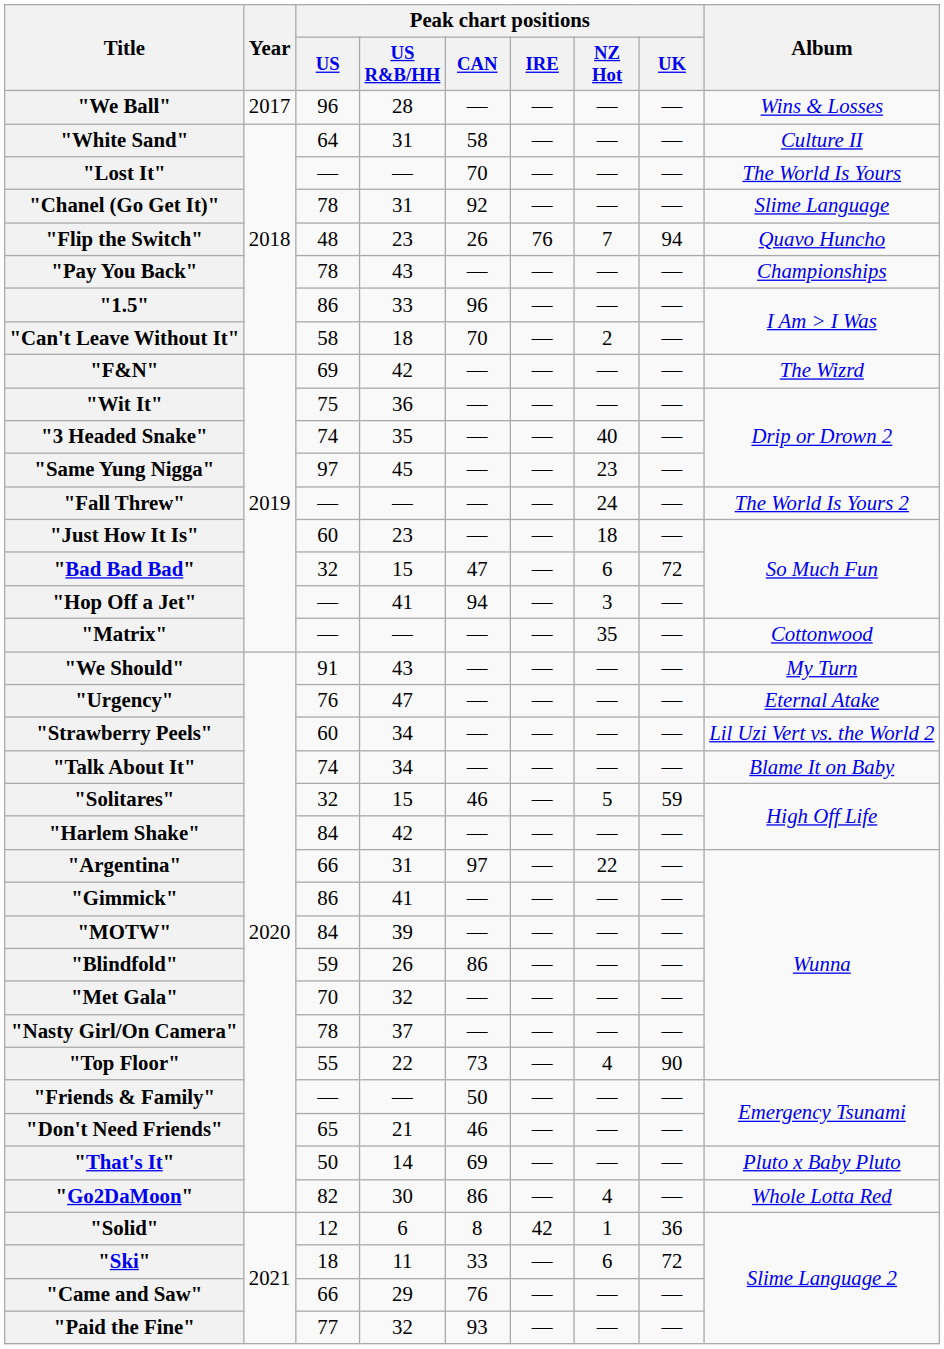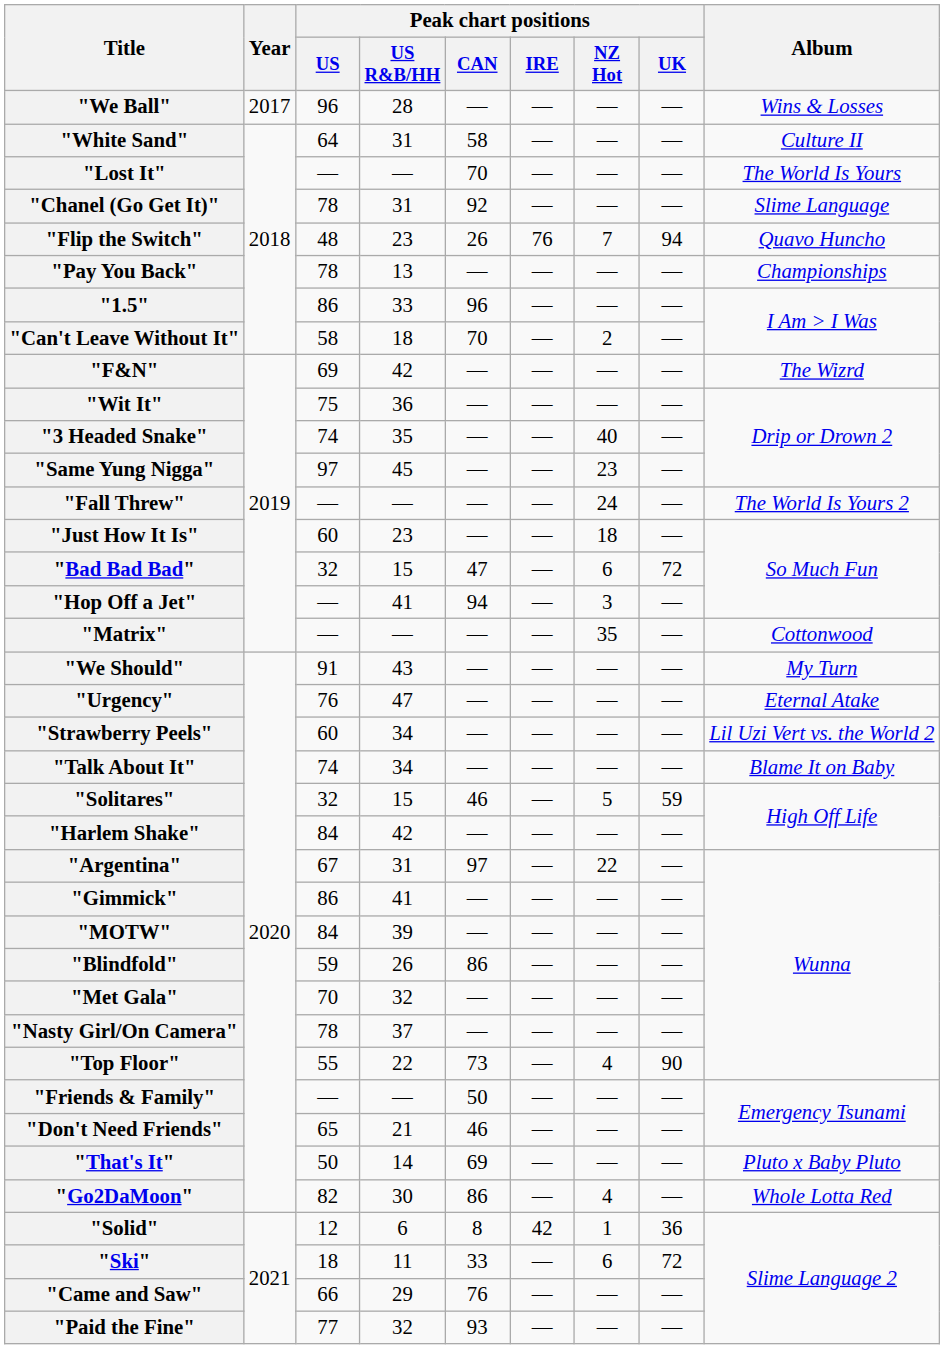 <table class="wikitable plainrowheaders" style="text-align: center;">
 <tr>
 <th rowspan="2">Title</th>
 <th rowspan="2">Year</th>
 <th colspan="6">Peak chart positions</th>
 <th rowspan="2">Album</th>
 </tr>
 <tr>
 <th scope="col" style="width:3em;font-size:90%;"><a href='#'>US</a></th>
 <th scope="col" style="width:3em;font-size:90%;"><a href='#'>US</a><br><a href='#'>R&B/HH</a></th>
 <th scope="col" style="width:3em;font-size:90%;"><a href='#'>CAN</a></th>
 <th scope="col" style="width:3em;font-size:90%;"><a href='#'>IRE</a></th>
 <th scope="col" style="width:3em;font-size:90%;"><a href='#'>NZ</a><br><a href='#'>Hot</a></th>
 <th scope="col" style="width:3em;font-size:90%;"><a href='#'>UK</a></th>
 </tr>
 <tr>
 <th scope="row">"We Ball"<br></th>
 <td>2017</td>
 <td>96</td>
 <td>28</td>
 <td>—</td>
 <td>—</td>
 <td>—</td>
 <td>—</td>
 <td><em><a href='#'>Wins & Losses</a></em></td>
 </tr>
 <tr>
 <th scope="row">"White Sand"<br></th>
 <td rowspan="7">2018</td>
 <td>64</td>
 <td>31</td>
 <td>58</td>
 <td>—</td>
 <td>—</td>
 <td>—</td>
 <td><em><a href='#'>Culture II</a></em></td>
 </tr>
 <tr>
 <th scope="row">"Lost It"<br></th>
 <td>—</td>
 <td>—</td>
 <td>70</td>
 <td>—</td>
 <td>—</td>
 <td>—</td>
 <td><em><a href='#'>The World Is Yours</a></em></td>
 </tr>
 <tr>
 <th scope="row">"Chanel (Go Get It)"<br></th>
 <td>78</td>
 <td>31</td>
 <td>92</td>
 <td>—</td>
 <td>—</td>
 <td>—</td>
 <td><em><a href='#'>Slime Language</a></em></td>
 </tr>
 <tr>
 <th scope="row">"Flip the Switch"<br></th>
 <td>48</td>
 <td>23</td>
 <td>26</td>
 <td>76</td>
 <td>7</td>
 <td>94</td>
 <td><em><a href='#'>Quavo Huncho</a></em></td>
 </tr>
 <tr>
 <th scope="row">"Pay You Back"<br></th>
 <td>78</td>
-<td>43</td>
+<td>13</td>
 <td>—</td>
 <td>—</td>
 <td>—</td>
 <td>—</td>
 <td><em><a href='#'>Championships</a></em></td>
 </tr>
 <tr>
 <th scope="row">"1.5"<br></th>
 <td>86</td>
 <td>33</td>
 <td>96</td>
 <td>—</td>
 <td>—</td>
 <td>—</td>
 <td rowspan="2"><em><a href='#'>I Am > I Was</a></em></td>
 </tr>
 <tr>
 <th scope="row">"Can't Leave Without It"<br></th>
 <td>58</td>
 <td>18</td>
 <td>70</td>
 <td>—</td>
 <td>2</td>
 <td>—</td>
 </tr>
 <tr>
 <th scope="row">"F&N"<br></th>
 <td rowspan="9">2019</td>
 <td>69</td>
 <td>42</td>
 <td>—</td>
 <td>—</td>
 <td>—</td>
 <td>—</td>
 <td><em><a href='#'>The Wizrd</a></em></td>
 </tr>
 <tr>
 <th scope="row">"Wit It"<br></th>
 <td>75</td>
 <td>36</td>
 <td>—</td>
 <td>—</td>
 <td>—</td>
 <td>—</td>
 <td rowspan="3"><em><a href='#'>Drip or Drown 2</a></em></td>
 </tr>
 <tr>
 <th scope="row">"3 Headed Snake"<br></th>
 <td>74</td>
 <td>35</td>
 <td>—</td>
 <td>—</td>
 <td>40</td>
 <td>—</td>
 </tr>
 <tr>
 <th scope="row">"Same Yung Nigga"<br></th>
 <td>97</td>
 <td>45</td>
 <td>—</td>
 <td>—</td>
 <td>23</td>
 <td>—</td>
 </tr>
 <tr>
 <th scope="row">"Fall Threw"<br></th>
 <td>—</td>
 <td>—</td>
 <td>—</td>
 <td>—</td>
 <td>24</td>
 <td>—</td>
 <td><em><a href='#'>The World Is Yours 2</a></em></td>
 </tr>
 <tr>
 <th scope="row">"Just How It Is"<br></th>
 <td>60</td>
 <td>23</td>
 <td>—</td>
 <td>—</td>
 <td>18</td>
 <td>—</td>
 <td rowspan="3"><em><a href='#'>So Much Fun</a></em></td>
 </tr>
 <tr>
 <th scope="row">"<a href='#'>Bad Bad Bad</a>"<br></th>
 <td>32</td>
 <td>15</td>
 <td>47</td>
 <td>—</td>
 <td>6</td>
 <td>72</td>
 </tr>
 <tr>
 <th scope="row">"Hop Off a Jet"<br></th>
 <td>—</td>
 <td>41</td>
 <td>94</td>
 <td>—</td>
 <td>3</td>
 <td>—</td>
 </tr>
 <tr>
 <th scope="row">"Matrix"<br></th>
 <td>—</td>
 <td>—</td>
 <td>—</td>
 <td>—</td>
 <td>35</td>
 <td>—</td>
 <td><em><a href='#'>Cottonwood</a></em></td>
 </tr>
 <tr>
 <th scope="row">"We Should"<br></th>
 <td rowspan="17">2020</td>
 <td>91</td>
 <td>43</td>
 <td>—</td>
 <td>—</td>
 <td>—</td>
 <td>—</td>
 <td><em><a href='#'>My Turn</a></em></td>
 </tr>
 <tr>
 <th scope="row">"Urgency"<br></th>
 <td>76</td>
 <td>47</td>
 <td>—</td>
 <td>—</td>
 <td>—</td>
 <td>—</td>
 <td><em><a href='#'>Eternal Atake</a></em></td>
 </tr>
 <tr>
 <th scope="row">"Strawberry Peels"<br></th>
 <td>60</td>
 <td>34</td>
 <td>—</td>
 <td>—</td>
 <td>—</td>
 <td>—</td>
 <td><em><a href='#'>Lil Uzi Vert vs. the World 2</a></em></td>
 </tr>
 <tr>
 <th scope="row">"Talk About It"<br></th>
 <td>74</td>
 <td>34</td>
 <td>—</td>
 <td>—</td>
 <td>—</td>
 <td>—</td>
 <td><em><a href='#'>Blame It on Baby</a></em></td>
 </tr>
 <tr>
 <th scope="row">"Solitares"<br></th>
 <td>32</td>
 <td>15</td>
 <td>46</td>
 <td>—</td>
 <td>5</td>
 <td>59</td>
 <td rowspan="2"><em><a href='#'>High Off Life</a></em></td>
 </tr>
 <tr>
 <th scope="row">"Harlem Shake"<br></th>
 <td>84</td>
 <td>42</td>
 <td>—</td>
 <td>—</td>
 <td>—</td>
 <td>—</td>
 </tr>
 <tr>
 <th scope="row">"Argentina"<br></th>
-<td>66</td>
+<td>67</td>
 <td>31</td>
 <td>97</td>
 <td>—</td>
 <td>22</td>
 <td>—</td>
 <td rowspan="7"><em><a href='#'>Wunna</a></em></td>
 </tr>
 <tr>
 <th scope="row">"Gimmick"<br></th>
 <td>86</td>
 <td>41</td>
 <td>—</td>
 <td>—</td>
 <td>—</td>
 <td>—</td>
 </tr>
 <tr>
 <th scope="row">"MOTW"<br></th>
 <td>84</td>
 <td>39</td>
 <td>—</td>
 <td>—</td>
 <td>—</td>
 <td>—</td>
 </tr>
 <tr>
 <th scope="row">"Blindfold"<br></th>
 <td>59</td>
 <td>26</td>
 <td>86</td>
 <td>—</td>
 <td>—</td>
 <td>—</td>
 </tr>
 <tr>
 <th scope="row">"Met Gala"<br></th>
 <td>70</td>
 <td>32</td>
 <td>—</td>
 <td>—</td>
 <td>—</td>
 <td>—</td>
 </tr>
 <tr>
 <th scope="row">"Nasty Girl/On Camera"<br></th>
 <td>78</td>
 <td>37</td>
 <td>—</td>
 <td>—</td>
 <td>—</td>
 <td>—</td>
 </tr>
 <tr>
 <th scope="row">"Top Floor"<br></th>
 <td>55</td>
 <td>22</td>
 <td>73</td>
 <td>—</td>
 <td>4</td>
 <td>90</td>
 </tr>
 <tr>
 <th scope="row">"Friends & Family"<br></th>
 <td>—</td>
 <td>—</td>
 <td>50</td>
 <td>—</td>
 <td>—</td>
 <td>—</td>
 <td rowspan="2"><em><a href='#'>Emergency Tsunami</a></em></td>
 </tr>
 <tr>
 <th scope="row">"Don't Need Friends"<br></th>
 <td>65</td>
 <td>21</td>
 <td>46</td>
 <td>—</td>
 <td>—</td>
 <td>—</td>
 </tr>
 <tr>
 <th scope="row">"<a href='#'>That's It</a>"<br></th>
 <td>50</td>
 <td>14</td>
 <td>69</td>
 <td>—</td>
 <td>—</td>
 <td>—</td>
 <td><em><a href='#'>Pluto x Baby Pluto</a></em></td>
 </tr>
 <tr>
 <th scope="row">"<a href='#'>Go2DaMoon</a>"<br></th>
 <td>82</td>
 <td>30</td>
 <td>86</td>
 <td>—</td>
 <td>4</td>
 <td>—</td>
 <td><em><a href='#'>Whole Lotta Red</a></em></td>
 </tr>
 <tr>
 <th scope="row">"Solid"<br></th>
 <td rowspan="4">2021</td>
 <td>12</td>
 <td>6</td>
 <td>8</td>
 <td>42</td>
 <td>1</td>
 <td>36</td>
 <td rowspan="4"><em><a href='#'>Slime Language 2</a></em></td>
 </tr>
 <tr>
 <th scope="row">"<a href='#'>Ski</a>"<br></th>
 <td>18</td>
 <td>11</td>
 <td>33</td>
 <td>—</td>
 <td>6</td>
 <td>72</td>
 </tr>
 <tr>
 <th scope="row">"Came and Saw"<br></th>
 <td>66</td>
 <td>29</td>
 <td>76</td>
 <td>—</td>
 <td>—</td>
 <td>—</td>
 </tr>
 <tr>
 <th scope="row">"Paid the Fine"<br></th>
 <td>77</td>
 <td>32</td>
 <td>93</td>
 <td>—</td>
 <td>—</td>
 <td>—</td>
 </tr>
 </table>
